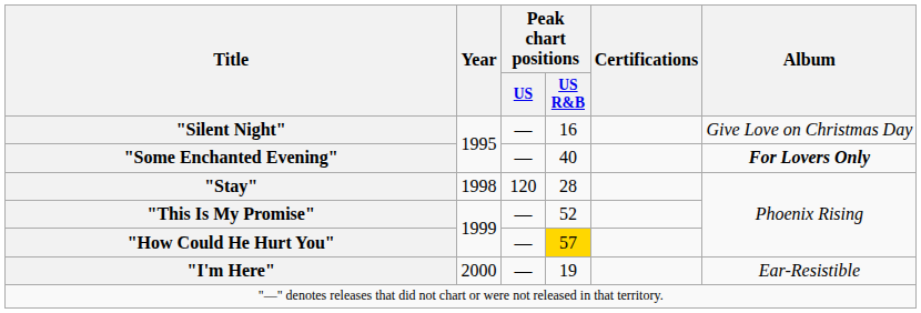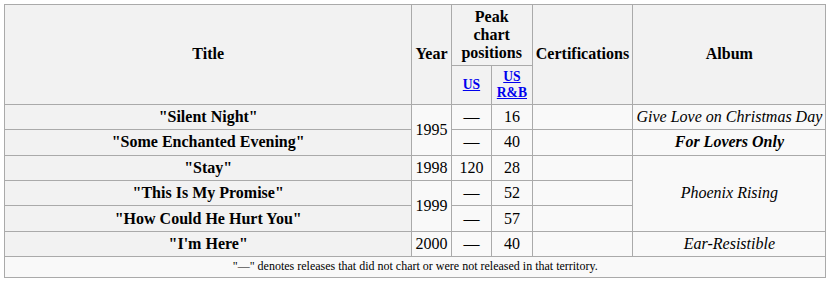 <table class="wikitable plainrowheaders" style="text-align:center;">
 <tr>
 <th rowspan="2" style="width:25em;">Title</th>
 <th rowspan="2">Year</th>
 <th colspan="2">Peak chart positions</th>
 <th rowspan="2">Certifications</th>
 <th rowspan="2">Album</th>
 </tr>
 <tr>
 <th scope="col" style="width:2.5em;font-size:85%"><a href='#'>US</a><br></th>
 <th scope="col" style="width:2.5em;font-size:85%"><a href='#'>US<br>R&B</a><br></th>
 </tr>
 <tr>
 <th scope="row">"Silent Night"</th>
 <td rowspan="2">1995</td>
 <td>—</td>
 <td>16</td>
 <td></td>
 <td><em>Give Love on Christmas Day</em></td>
 </tr>
 <tr>
 <th scope="row">"Some Enchanted Evening"</th>
 <td>—</td>
 <td>40</td>
 <td></td>
 <td><strong><em>For Lovers Only</em></strong></td>
 </tr>
 <tr>
 <th scope="row">"Stay"</th>
 <td>1998</td>
 <td>120</td>
 <td>28</td>
 <td></td>
 <td rowspan="3"><em>Phoenix Rising</em></td>
 </tr>
 <tr>
 <th scope="row">"This Is My Promise"</th>
 <td rowspan="2">1999</td>
 <td>—</td>
 <td>52</td>
 <td></td>
 </tr>
 <tr>
 <th scope="row">"How Could He Hurt You"</th>
 <td>—</td>
-<td style="background: gold;">57</td>
+<td>57</td>
 <td></td>
 </tr>
 <tr>
 <th scope="row">"I'm Here"</th>
 <td>2000</td>
 <td>—</td>
-<td>19</td>
+<td>40</td>
 <td></td>
 <td><em>Ear-Resistible</em></td>
 </tr>
 <tr>
 </tr>
 <tr>
 <td colspan="14" style="text-align:center; font-size:9pt;">"—" denotes releases that did not chart or were not released in that territory.</td>
 </tr>
 </table>
